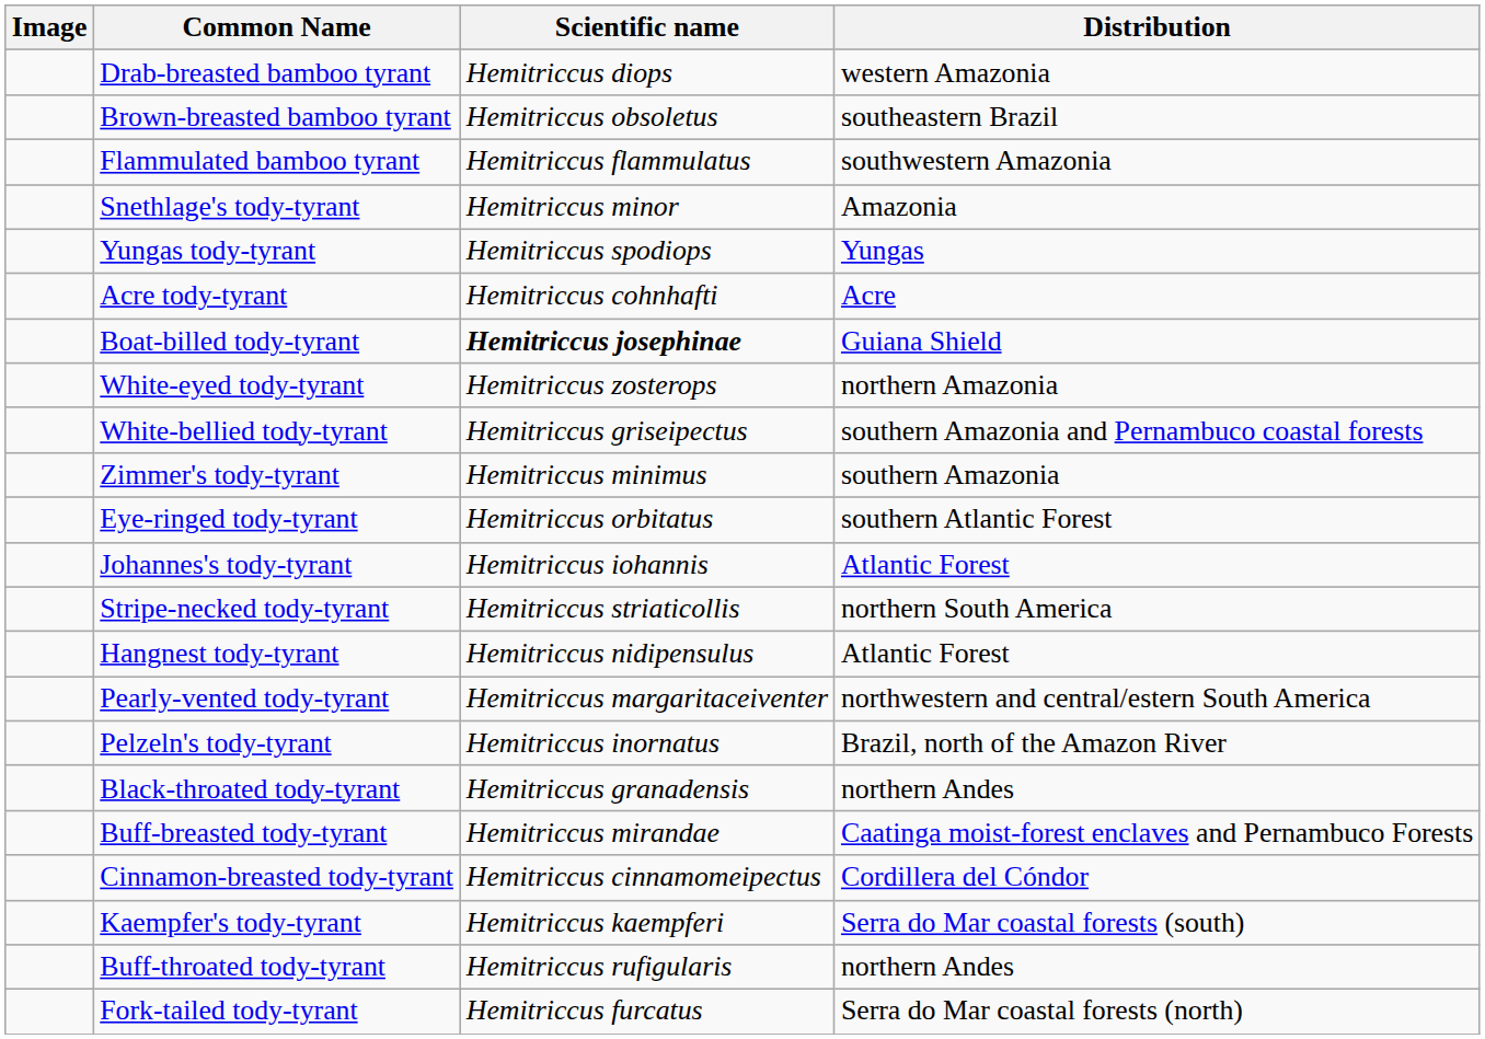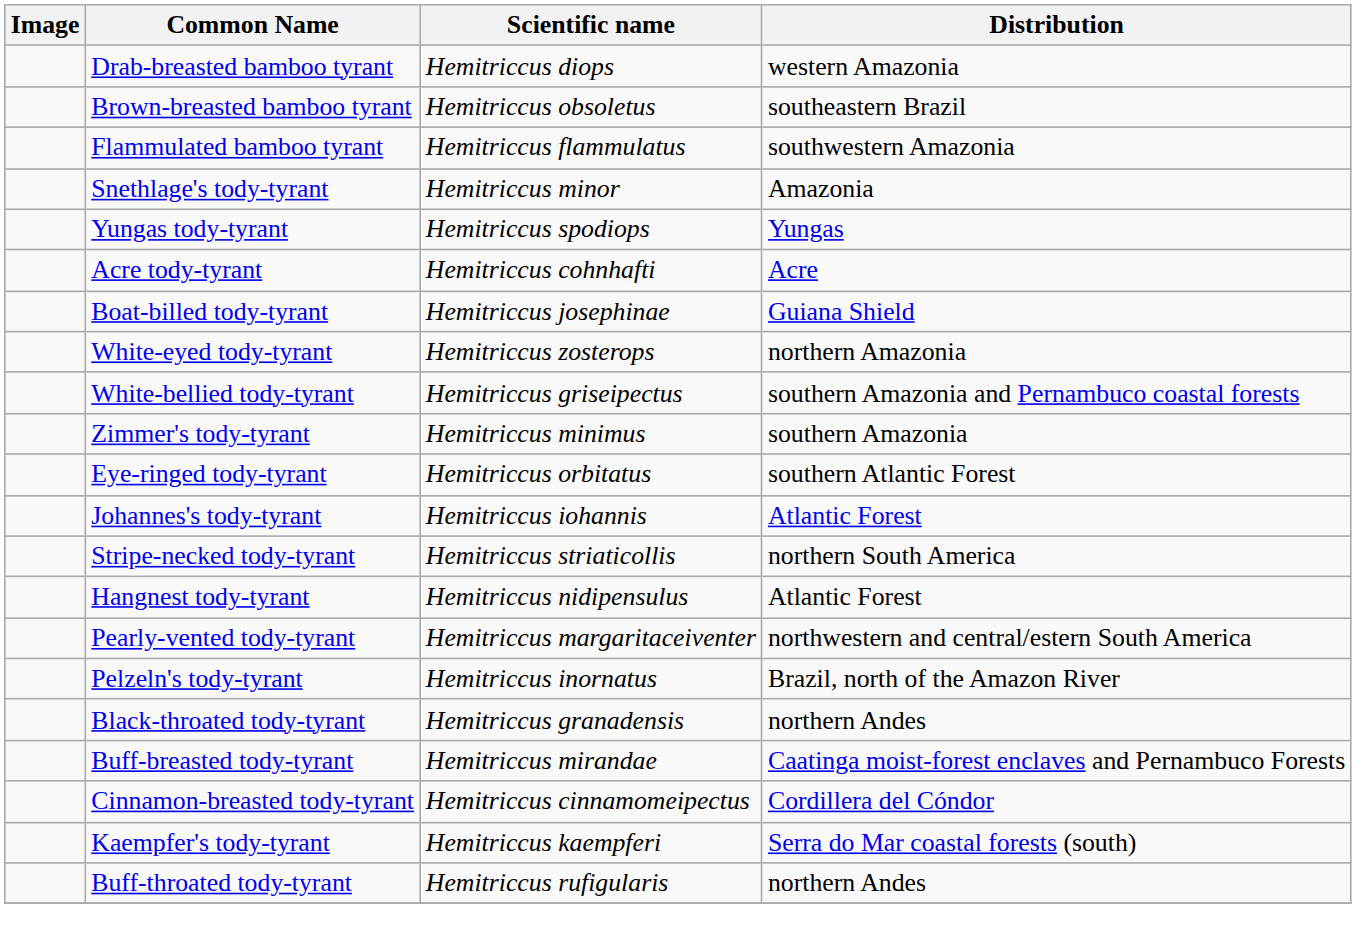 <table class="wikitable">
 <tr>
 <th>Image</th>
 <th>Common Name</th>
 <th>Scientific name</th>
 <th>Distribution</th>
 </tr>
 <tr>
 <td></td>
 <td><a href='#'>Drab-breasted bamboo tyrant</a></td>
 <td><em>Hemitriccus diops</em></td>
 <td>western Amazonia</td>
 </tr>
 <tr>
 <td></td>
 <td><a href='#'>Brown-breasted bamboo tyrant</a></td>
 <td><em>Hemitriccus obsoletus</em></td>
 <td>southeastern Brazil</td>
 </tr>
 <tr>
 <td></td>
 <td><a href='#'>Flammulated bamboo tyrant</a></td>
 <td><em>Hemitriccus flammulatus</em></td>
 <td>southwestern Amazonia</td>
 </tr>
 <tr>
 <td></td>
 <td><a href='#'>Snethlage's tody-tyrant</a></td>
 <td><em>Hemitriccus minor</em></td>
 <td>Amazonia</td>
 </tr>
 <tr>
 <td></td>
 <td><a href='#'>Yungas tody-tyrant</a></td>
 <td><em>Hemitriccus spodiops</em></td>
 <td><a href='#'>Yungas</a></td>
 </tr>
 <tr>
 <td></td>
 <td><a href='#'>Acre tody-tyrant</a></td>
 <td><em>Hemitriccus cohnhafti</em></td>
 <td><a href='#'>Acre</a></td>
 </tr>
 <tr>
 <td></td>
 <td><a href='#'>Boat-billed tody-tyrant</a></td>
-<td><strong><em>Hemitriccus josephinae</em></strong></td>
+<td><em>Hemitriccus josephinae</em></td>
 <td><a href='#'>Guiana Shield</a></td>
 </tr>
 <tr>
 <td></td>
 <td><a href='#'>White-eyed tody-tyrant</a></td>
 <td><em>Hemitriccus zosterops</em></td>
 <td>northern Amazonia</td>
 </tr>
 <tr>
 <td></td>
 <td><a href='#'>White-bellied tody-tyrant</a></td>
 <td><em>Hemitriccus griseipectus</em></td>
 <td>southern Amazonia and <a href='#'>Pernambuco coastal forests</a></td>
 </tr>
 <tr>
 <td></td>
 <td><a href='#'>Zimmer's tody-tyrant</a></td>
 <td><em>Hemitriccus minimus</em></td>
 <td>southern Amazonia</td>
 </tr>
 <tr>
 <td></td>
 <td><a href='#'>Eye-ringed tody-tyrant</a></td>
 <td><em>Hemitriccus orbitatus</em></td>
 <td>southern Atlantic Forest</td>
 </tr>
 <tr>
 <td></td>
 <td><a href='#'>Johannes's tody-tyrant</a></td>
 <td><em>Hemitriccus iohannis</em></td>
 <td><a href='#'>Atlantic Forest</a></td>
 </tr>
 <tr>
 <td></td>
 <td><a href='#'>Stripe-necked tody-tyrant</a></td>
 <td><em>Hemitriccus striaticollis</em></td>
 <td>northern South America</td>
 </tr>
 <tr>
 <td></td>
 <td><a href='#'>Hangnest tody-tyrant</a></td>
 <td><em>Hemitriccus nidipensulus</em></td>
 <td>Atlantic Forest</td>
 </tr>
 <tr>
 <td></td>
 <td><a href='#'>Pearly-vented tody-tyrant</a></td>
 <td><em>Hemitriccus margaritaceiventer</em></td>
 <td>northwestern and central/estern South America</td>
 </tr>
 <tr>
 <td></td>
 <td><a href='#'>Pelzeln's tody-tyrant</a></td>
 <td><em>Hemitriccus inornatus</em></td>
 <td>Brazil, north of the Amazon River</td>
 </tr>
 <tr>
 <td></td>
 <td><a href='#'>Black-throated tody-tyrant</a></td>
 <td><em>Hemitriccus granadensis</em></td>
 <td>northern Andes</td>
 </tr>
 <tr>
 <td></td>
 <td><a href='#'>Buff-breasted tody-tyrant</a></td>
 <td><em>Hemitriccus mirandae</em></td>
 <td><a href='#'>Caatinga moist-forest enclaves</a> and Pernambuco Forests</td>
 </tr>
 <tr>
 <td></td>
 <td><a href='#'>Cinnamon-breasted tody-tyrant</a></td>
 <td><em>Hemitriccus cinnamomeipectus</em></td>
 <td><a href='#'>Cordillera del Cóndor</a></td>
 </tr>
 <tr>
 <td></td>
 <td><a href='#'>Kaempfer's tody-tyrant</a></td>
 <td><em>Hemitriccus kaempferi</em></td>
 <td><a href='#'>Serra do Mar coastal forests</a> (south)</td>
 </tr>
 <tr>
 <td></td>
 <td><a href='#'>Buff-throated tody-tyrant</a></td>
 <td><em>Hemitriccus rufigularis</em></td>
 <td>northern Andes</td>
 </tr>
 <tr>
-<td></td>
-<td><a href='#'>Fork-tailed tody-tyrant</a></td>
-<td><em>Hemitriccus furcatus</em></td>
-<td>Serra do Mar coastal forests (north)</td>
-</tr>
-<tr>
 </tr>
 </table>
